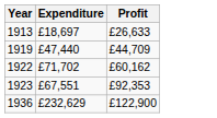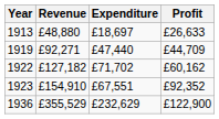 <table class="wikitable">
 <tr>
 <th>Year</th>
+<th>Revenue</th>
 <th>Expenditure</th>
 <th>Profit</th>
 </tr>
 <tr>
 <td>1913</td>
+<td>£48,880</td>
 <td>£18,697</td>
 <td>£26,633</td>
 </tr>
 <tr>
 <td>1919</td>
+<td>£92,271</td>
 <td>£47,440</td>
 <td>£44,709</td>
 </tr>
 <tr>
 <td>1922</td>
+<td>£127,182</td>
 <td>£71,702</td>
 <td>£60,162</td>
 </tr>
 <tr>
 <td>1923</td>
+<td>£154,910</td>
 <td>£67,551</td>
-<td>£92,353</td>
+<td>£92,352</td>
 </tr>
 <tr>
 <td>1936</td>
+<td>£355,529</td>
 <td>£232,629</td>
 <td>£122,900</td>
 </tr>
 </table>
